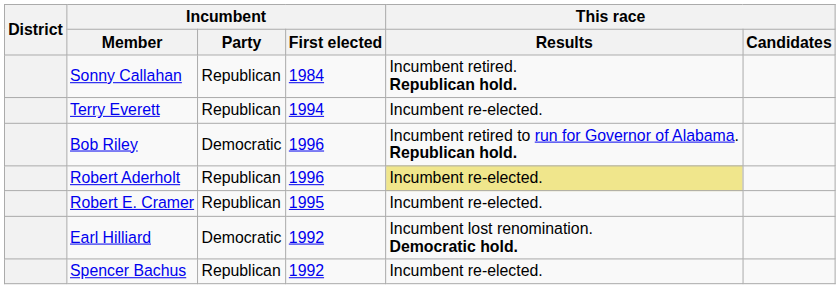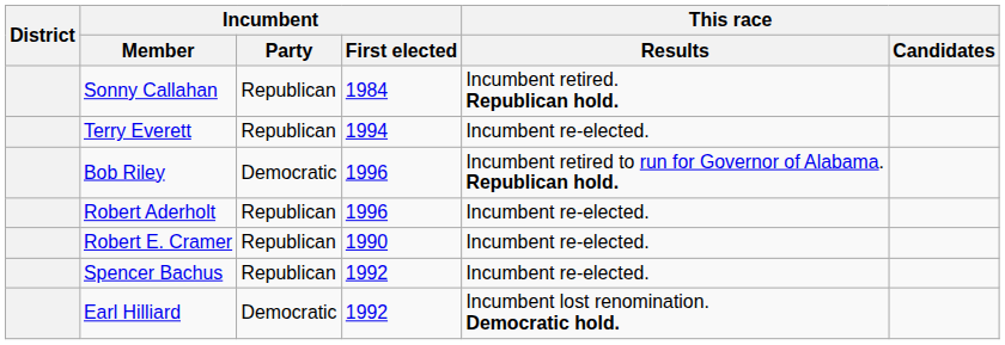 <table class=wikitable>
 <tr>
 <th rowspan=2>District</th>
 <th colspan=3>Incumbent</th>
 <th colspan=2>This race</th>
 </tr>
 <tr>
 <th>Member</th>
 <th>Party</th>
 <th>First elected</th>
 <th>Results</th>
 <th>Candidates</th>
 </tr>
 <tr>
 <th></th>
 <td><a href='#'>Sonny Callahan</a></td>
 <td>Republican</td>
 <td><a href='#'>1984</a></td>
 <td>Incumbent retired.<br><strong>Republican hold.</strong></td>
 <td nowrap></td>
 </tr>
 <tr>
 <th></th>
 <td><a href='#'>Terry Everett</a></td>
 <td>Republican</td>
 <td><a href='#'>1994</a></td>
 <td>Incumbent re-elected.</td>
 <td nowrap></td>
 </tr>
 <tr>
 <th></th>
 <td><a href='#'>Bob Riley</a></td>
 <td>Democratic</td>
 <td><a href='#'>1996</a></td>
 <td>Incumbent retired to <a href='#'>run for Governor of Alabama</a>.<br><strong>Republican hold.</strong></td>
 <td nowrap></td>
 </tr>
 <tr>
 <th></th>
 <td><a href='#'>Robert Aderholt</a></td>
 <td>Republican</td>
 <td><a href='#'>1996</a></td>
-<td style="background: khaki;">Incumbent re-elected.</td>
+<td>Incumbent re-elected.</td>
 <td nowrap></td>
 </tr>
 <tr>
 <th></th>
 <td><a href='#'>Robert E. Cramer</a></td>
 <td>Republican</td>
-<td><a href='#'>1995</a></td>
+<td><a href='#'>1990</a></td>
+<td>Incumbent re-elected.</td>
+<td nowrap></td>
+</tr>
+<tr>
+<th></th>
+<td><a href='#'>Spencer Bachus</a></td>
+<td>Republican</td>
+<td><a href='#'>1992</a></td>
 <td>Incumbent re-elected.</td>
 <td nowrap></td>
 </tr>
 <tr>
 <th></th>
 <td><a href='#'>Earl Hilliard</a></td>
 <td>Democratic</td>
 <td><a href='#'>1992</a></td>
 <td>Incumbent lost renomination.<br><strong>Democratic hold.</strong></td>
 <td nowrap></td>
 </tr>
-<tr>
-<th></th>
-<td><a href='#'>Spencer Bachus</a></td>
-<td>Republican</td>
-<td><a href='#'>1992</a></td>
-<td>Incumbent re-elected.</td>
-<td nowrap></td>
-</tr>
 </table>
